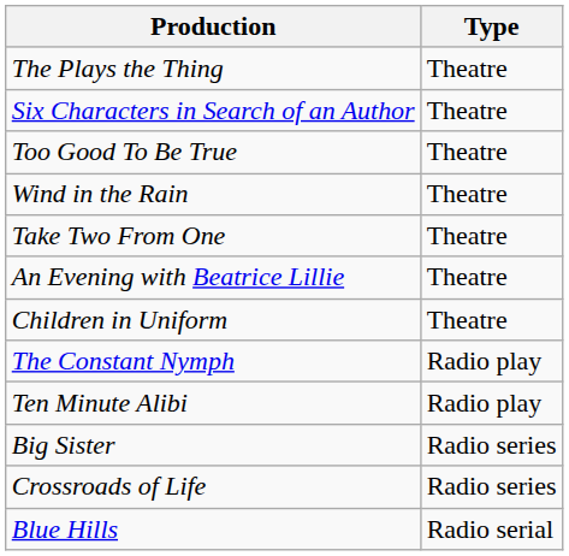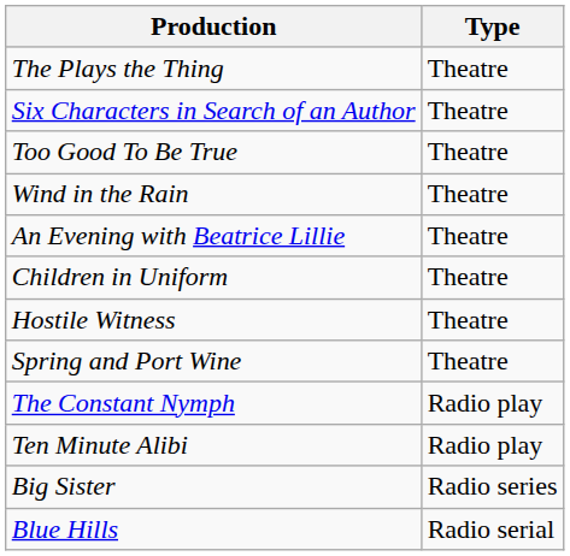 <table class="wikitable">
 <tr>
 <th>Production</th>
 <th>Type</th>
 </tr>
 <tr>
 <td><em>The Plays the Thing</em></td>
 <td>Theatre</td>
 </tr>
 <tr>
 <td><em><a href='#'>Six Characters in Search of an Author</a></em></td>
 <td>Theatre</td>
 </tr>
 <tr>
 <td><em>Too Good To Be True</em></td>
 <td>Theatre</td>
 </tr>
 <tr>
 <td><em>Wind in the Rain</em></td>
 <td>Theatre</td>
 </tr>
 <tr>
-<td><em>Take Two From One</em></td>
-<td>Theatre</td>
-</tr>
-<tr>
 <td><em>An Evening with <a href='#'>Beatrice Lillie</a></em></td>
 <td>Theatre</td>
 </tr>
 <tr>
 <td><em>Children in Uniform</em></td>
+<td>Theatre</td>
+</tr>
+<tr>
+<td><em>Hostile Witness</em></td>
+<td>Theatre</td>
+</tr>
+<tr>
+<td><em>Spring and Port Wine</em></td>
 <td>Theatre</td>
 </tr>
 <tr>
 <td><em><a href='#'>The Constant Nymph</a></em></td>
 <td>Radio play</td>
 </tr>
 <tr>
 <td><em>Ten Minute Alibi</em></td>
 <td>Radio play</td>
 </tr>
 <tr>
 <td><em>Big Sister</em></td>
 <td>Radio series</td>
 </tr>
 <tr>
-<td><em>Crossroads of Life</em></td>
-<td>Radio series</td>
-</tr>
-<tr>
 <td><em><a href='#'>Blue Hills</a></em></td>
 <td>Radio serial</td>
 </tr>
 </table>
